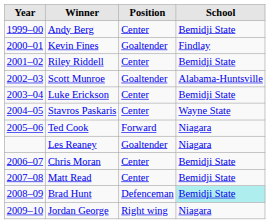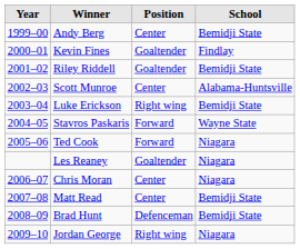 <table class="wikitable sortable">
 <tr>
 <th style="background:#e5e5e5;">Year</th>
 <th style="background:#e5e5e5;">Winner</th>
 <th style="background:#e5e5e5;">Position</th>
 <th style="background:#e5e5e5;">School</th>
 </tr>
 <tr>
 <td><a href='#'>1999–00</a></td>
 <td><a href='#'>Andy Berg</a></td>
 <td><a href='#'>Center</a></td>
 <td><a href='#'>Bemidji State</a></td>
 </tr>
 <tr>
 <td><a href='#'>2000–01</a></td>
 <td><a href='#'>Kevin Fines</a></td>
 <td><a href='#'>Goaltender</a></td>
 <td><a href='#'>Findlay</a></td>
 </tr>
 <tr>
 <td><a href='#'>2001–02</a></td>
 <td><a href='#'>Riley Riddell</a></td>
-<td><a href='#'>Center</a></td>
+<td><a href='#'>Goaltender</a></td>
 <td><a href='#'>Bemidji State</a></td>
 </tr>
 <tr>
 <td><a href='#'>2002–03</a></td>
 <td><a href='#'>Scott Munroe</a></td>
-<td><a href='#'>Goaltender</a></td>
+<td><a href='#'>Center</a></td>
 <td><a href='#'>Alabama-Huntsville</a></td>
 </tr>
 <tr>
 <td><a href='#'>2003–04</a></td>
 <td><a href='#'>Luke Erickson</a></td>
-<td><a href='#'>Center</a></td>
+<td><a href='#'>Right wing</a></td>
 <td><a href='#'>Bemidji State</a></td>
 </tr>
 <tr>
 <td><a href='#'>2004–05</a></td>
 <td><a href='#'>Stavros Paskaris</a></td>
-<td><a href='#'>Center</a></td>
+<td><a href='#'>Forward</a></td>
 <td><a href='#'>Wayne State</a></td>
 </tr>
 <tr>
 <td><a href='#'>2005–06</a></td>
 <td><a href='#'>Ted Cook</a></td>
 <td><a href='#'>Forward</a></td>
 <td><a href='#'>Niagara</a></td>
 </tr>
 <tr>
 <td></td>
 <td><a href='#'>Les Reaney</a></td>
 <td><a href='#'>Goaltender</a></td>
 <td><a href='#'>Niagara</a></td>
 </tr>
 <tr>
 <td><a href='#'>2006–07</a></td>
 <td><a href='#'>Chris Moran</a></td>
 <td><a href='#'>Center</a></td>
-<td><a href='#'>Bemidji State</a></td>
+<td><a href='#'>Niagara</a></td>
 </tr>
 <tr>
 <td><a href='#'>2007–08</a></td>
 <td><a href='#'>Matt Read</a></td>
 <td><a href='#'>Center</a></td>
 <td><a href='#'>Bemidji State</a></td>
 </tr>
 <tr>
 <td><a href='#'>2008–09</a></td>
 <td><a href='#'>Brad Hunt</a></td>
 <td><a href='#'>Defenceman</a></td>
-<td style="background: paleturquoise;"><a href='#'>Bemidji State</a></td>
+<td><a href='#'>Bemidji State</a></td>
 </tr>
 <tr>
 <td><a href='#'>2009–10</a></td>
 <td><a href='#'>Jordan George</a></td>
 <td><a href='#'>Right wing</a></td>
 <td><a href='#'>Niagara</a></td>
 </tr>
 </table>
